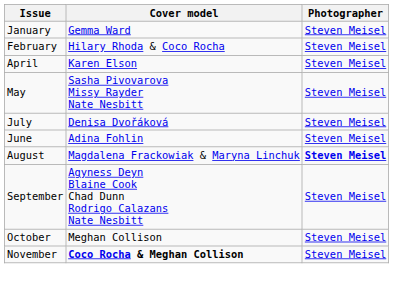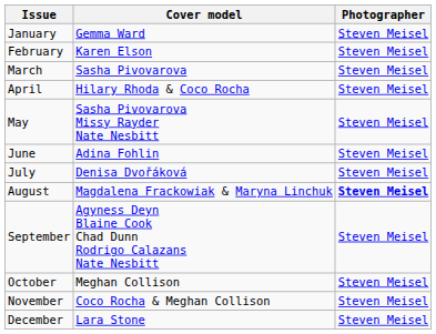 <table class="sortable wikitable">
 <tr>
 <th>Issue</th>
 <th>Cover model</th>
 <th>Photographer</th>
 </tr>
 <tr>
 <td>January</td>
 <td><a href='#'>Gemma Ward</a></td>
 <td><a href='#'>Steven Meisel</a></td>
 </tr>
 <tr>
 <td>February</td>
-<td><a href='#'>Hilary Rhoda</a> & <a href='#'>Coco Rocha</a></td>
+<td><a href='#'>Karen Elson</a></td>
+<td><a href='#'>Steven Meisel</a></td>
+</tr>
+<tr>
+<td>March</td>
+<td><a href='#'>Sasha Pivovarova</a></td>
 <td><a href='#'>Steven Meisel</a></td>
 </tr>
 <tr>
 <td>April</td>
-<td><a href='#'>Karen Elson</a></td>
+<td><a href='#'>Hilary Rhoda</a> & <a href='#'>Coco Rocha</a></td>
 <td><a href='#'>Steven Meisel</a></td>
 </tr>
 <tr>
 <td>May</td>
 <td><a href='#'>Sasha Pivovarova</a><br><a href='#'>Missy Rayder</a><br><a href='#'>Nate Nesbitt</a></td>
 <td><a href='#'>Steven Meisel</a></td>
 </tr>
 <tr>
-<td>July</td>
-<td><a href='#'>Denisa Dvořáková</a></td>
+<td>June</td>
+<td><a href='#'>Adina Fohlin</a></td>
 <td><a href='#'>Steven Meisel</a></td>
 </tr>
 <tr>
-<td>June</td>
-<td><a href='#'>Adina Fohlin</a></td>
+<td>July</td>
+<td><a href='#'>Denisa Dvořáková</a></td>
 <td><a href='#'>Steven Meisel</a></td>
 </tr>
 <tr>
 <td>August</td>
 <td><a href='#'>Magdalena Frackowiak</a> & <a href='#'>Maryna Linchuk</a></td>
 <td><strong><a href='#'>Steven Meisel</a></strong></td>
 </tr>
 <tr>
 <td>September</td>
 <td><a href='#'>Agyness Deyn</a><br><a href='#'>Blaine Cook</a><br>Chad Dunn<br><a href='#'>Rodrigo Calazans</a><br><a href='#'>Nate Nesbitt</a></td>
 <td><a href='#'>Steven Meisel</a></td>
 </tr>
 <tr>
 <td>October</td>
 <td>Meghan Collison</td>
 <td><a href='#'>Steven Meisel</a></td>
 </tr>
 <tr>
 <td>November</td>
-<td><strong><a href='#'>Coco Rocha</a> & Meghan Collison</strong></td>
+<td><a href='#'>Coco Rocha</a> & Meghan Collison</td>
+<td><a href='#'>Steven Meisel</a></td>
+</tr>
+<tr>
+<td>December</td>
+<td><a href='#'>Lara Stone</a></td>
 <td><a href='#'>Steven Meisel</a></td>
 </tr>
 </table>
